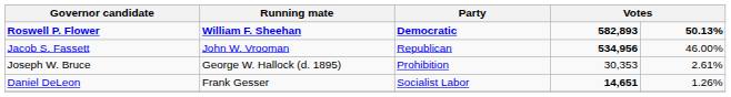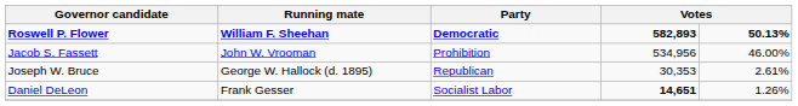 <table class=wikitable>
 <tr bgcolor=lightgrey>
 <th width="20%">Governor candidate</th>
 <th width="20%">Running mate</th>
 <th width="16%">Party</th>
 <th width="18%" colspan="2">Votes</th>
 </tr>
 <tr>
 <td><strong><a href='#'>Roswell P. Flower</a></strong></td>
 <td><strong><a href='#'>William F. Sheehan</a></strong></td>
 <td><strong><a href='#'>Democratic</a></strong></td>
 <td align="right"><strong>582,893</strong></td>
 <td align="right"><strong>50.13%</strong></td>
 </tr>
 <tr>
 <td><a href='#'>Jacob S. Fassett</a></td>
 <td><a href='#'>John W. Vrooman</a></td>
-<td><a href='#'>Republican</a></td>
-<td align="right"><strong>534,956</strong></td>
+<td><a href='#'>Prohibition</a></td>
+<td align="right">534,956</td>
 <td align="right">46.00%</td>
 </tr>
 <tr>
 <td>Joseph W. Bruce</td>
 <td>George W. Hallock (d. 1895)</td>
-<td><a href='#'>Prohibition</a></td>
+<td><a href='#'>Republican</a></td>
 <td align="right">30,353</td>
 <td align="right">2.61%</td>
 </tr>
 <tr>
 <td><a href='#'>Daniel DeLeon</a></td>
 <td>Frank Gesser</td>
 <td><a href='#'>Socialist Labor</a></td>
 <td align="right"><strong>14,651</strong></td>
 <td align="right">1.26%</td>
 </tr>
 <tr>
 </tr>
 </table>
